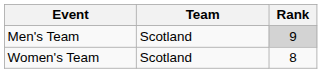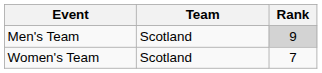 <table class=wikitable style="text-align:left">
 <tr>
 <th width=150>Event</th>
 <th width=150>Team</th>
 <th width=50>Rank</th>
 </tr>
 <tr>
 <td>Men's Team</td>
 <td>Scotland</td>
 <td align="center" style="background: lightgrey;">9</td>
 </tr>
 <tr>
 <td>Women's Team</td>
 <td>Scotland</td>
-<td align="center">8</td>
+<td align="center">7</td>
 </tr>
 </table>
